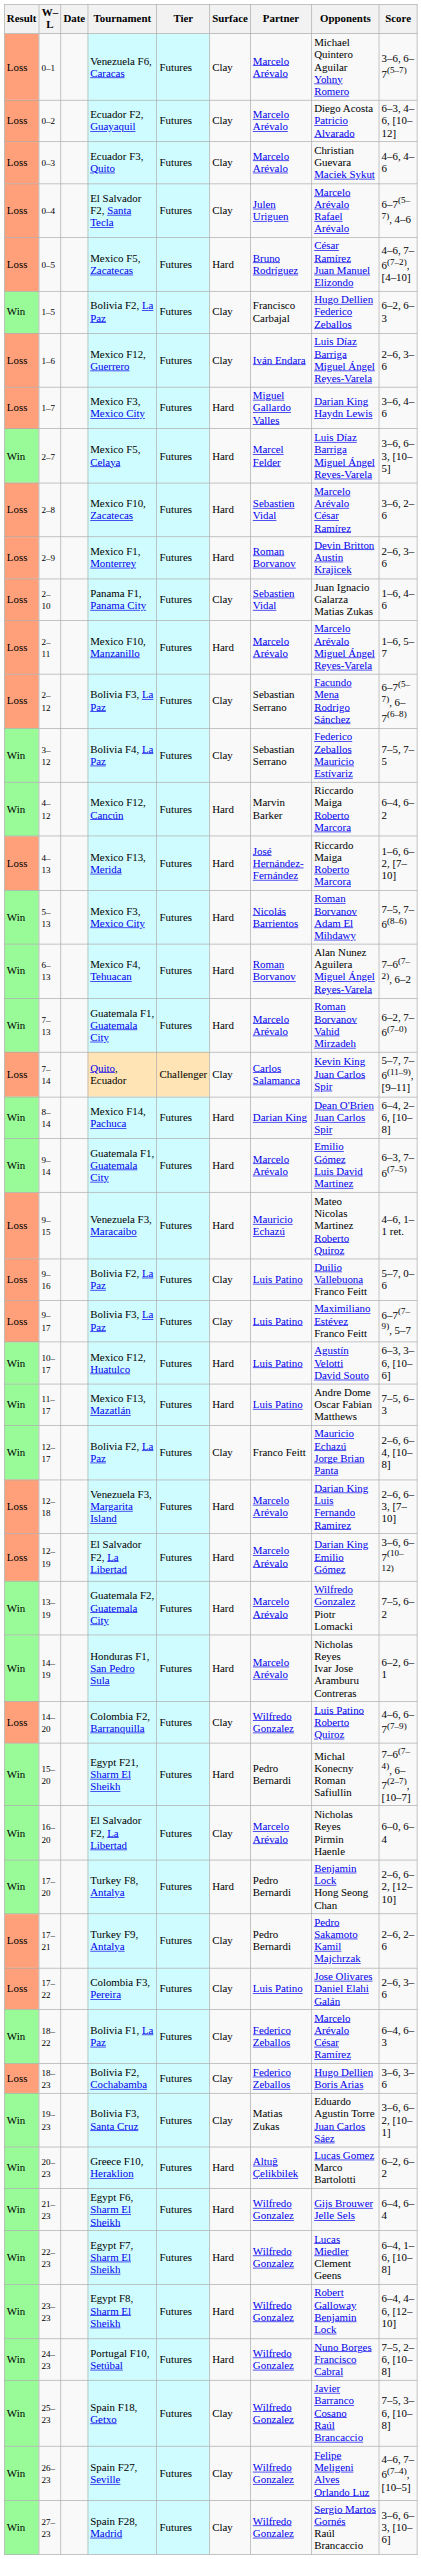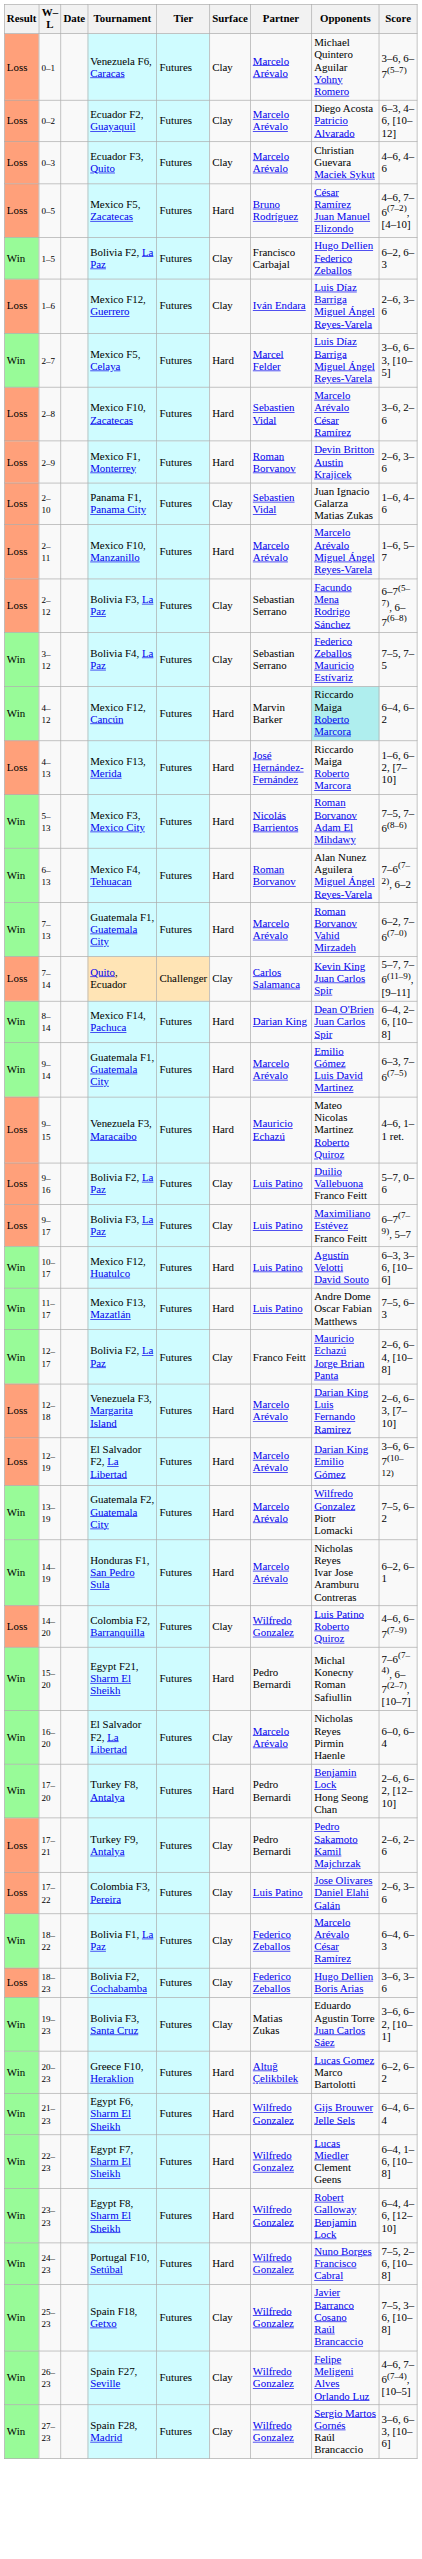 <table class="sortable wikitable">
 <tr>
 <th>Result</th>
 <th class="unsortable">W–L</th>
 <th>Date</th>
 <th>Tournament</th>
 <th>Tier</th>
 <th>Surface</th>
 <th>Partner</th>
 <th>Opponents</th>
 <th class="unsortable">Score</th>
 </tr>
 <tr>
 <td bgcolor=FFA07A>Loss</td>
 <td><small>0–1</small></td>
 <td></td>
 <td style="background:#cffcff;">Venezuela F6, <a href='#'>Caracas</a></td>
 <td style="background:#cffcff;">Futures</td>
 <td>Clay</td>
 <td> <a href='#'>Marcelo Arévalo</a></td>
 <td> Michael Quintero Aguilar <br>  <a href='#'>Yohny Romero</a></td>
 <td>3–6, 6–7<sup>(5–7)</sup></td>
 </tr>
 <tr>
 <td bgcolor=FFA07A>Loss</td>
 <td><small>0–2</small></td>
 <td></td>
 <td style="background:#cffcff;">Ecuador F2, <a href='#'>Guayaquil</a></td>
 <td style="background:#cffcff;">Futures</td>
 <td>Clay</td>
 <td> <a href='#'>Marcelo Arévalo</a></td>
 <td> Diego Acosta <br>  <a href='#'>Patricio Alvarado</a></td>
 <td>6–3, 4–6, [10–12]</td>
 </tr>
 <tr>
 <td bgcolor=FFA07A>Loss</td>
 <td><small>0–3</small></td>
 <td></td>
 <td style="background:#cffcff;">Ecuador F3, <a href='#'>Quito</a></td>
 <td style="background:#cffcff;">Futures</td>
 <td>Clay</td>
 <td> <a href='#'>Marcelo Arévalo</a></td>
 <td> Christian Guevara <br>  <a href='#'>Maciek Sykut</a></td>
 <td>4–6, 4–6</td>
 </tr>
 <tr>
 <td bgcolor=FFA07A>Loss</td>
-<td><small>0–4</small></td>
-<td></td>
-<td style="background:#cffcff;">El Salvador F2, <a href='#'>Santa Tecla</a></td>
-<td style="background:#cffcff;">Futures</td>
-<td>Clay</td>
-<td> <a href='#'>Julen Uriguen</a></td>
-<td> <a href='#'>Marcelo Arévalo</a> <br>  <a href='#'>Rafael Arévalo</a></td>
-<td>6–7<sup>(5–7)</sup>, 4–6</td>
-</tr>
-<tr>
-<td bgcolor=FFA07A>Loss</td>
 <td><small>0–5</small></td>
 <td></td>
 <td style="background:#cffcff;">Mexico F5, <a href='#'>Zacatecas</a></td>
 <td style="background:#cffcff;">Futures</td>
 <td>Hard</td>
 <td> <a href='#'>Bruno Rodríguez</a></td>
 <td> <a href='#'>César Ramírez</a> <br>  <a href='#'>Juan Manuel Elizondo</a></td>
 <td>4–6, 7–6<sup>(7–2)</sup>, [4–10]</td>
 </tr>
 <tr>
 <td bgcolor=98FB98>Win</td>
 <td><small>1–5</small></td>
 <td></td>
 <td style="background:#cffcff;">Bolivia F2, <a href='#'>La Paz</a></td>
 <td style="background:#cffcff;">Futures</td>
 <td>Clay</td>
 <td> Francisco Carbajal</td>
 <td> <a href='#'>Hugo Dellien</a> <br>  <a href='#'>Federico Zeballos</a></td>
 <td>6–2, 6–3</td>
 </tr>
 <tr>
 <td bgcolor=FFA07A>Loss</td>
 <td><small>1–6</small></td>
 <td></td>
 <td style="background:#cffcff;">Mexico F12, <a href='#'>Guerrero</a></td>
 <td style="background:#cffcff;">Futures</td>
 <td>Clay</td>
 <td> <a href='#'>Iván Endara</a></td>
 <td> <a href='#'>Luis Díaz Barriga</a> <br>  <a href='#'>Miguel Ángel Reyes-Varela</a></td>
 <td>2–6, 3–6</td>
-</tr>
-<tr>
-<td bgcolor=FFA07A>Loss</td>
-<td><small>1–7</small></td>
-<td></td>
-<td style="background:#cffcff;">Mexico F3, <a href='#'>Mexico City</a></td>
-<td style="background:#cffcff;">Futures</td>
-<td>Hard</td>
-<td> <a href='#'>Miguel Gallardo Valles</a></td>
-<td> <a href='#'>Darian King</a> <br>  <a href='#'>Haydn Lewis</a></td>
-<td>3–6, 4–6</td>
 </tr>
 <tr>
 <td bgcolor=98FB98>Win</td>
 <td><small>2–7</small></td>
 <td></td>
 <td style="background:#cffcff;">Mexico F5, <a href='#'>Celaya</a></td>
 <td style="background:#cffcff;">Futures</td>
 <td>Hard</td>
 <td> <a href='#'>Marcel Felder</a></td>
 <td> <a href='#'>Luis Díaz Barriga</a> <br>  <a href='#'>Miguel Ángel Reyes-Varela</a></td>
 <td>3–6, 6–3, [10–5]</td>
 </tr>
 <tr>
 <td bgcolor=FFA07A>Loss</td>
 <td><small>2–8</small></td>
 <td></td>
 <td style="background:#cffcff;">Mexico F10, <a href='#'>Zacatecas</a></td>
 <td style="background:#cffcff;">Futures</td>
 <td>Hard</td>
 <td> <a href='#'>Sebastien Vidal</a></td>
 <td> <a href='#'>Marcelo Arévalo</a> <br>  <a href='#'>César Ramírez</a></td>
 <td>3–6, 2–6</td>
 </tr>
 <tr>
 <td bgcolor=FFA07A>Loss</td>
 <td><small>2–9</small></td>
 <td></td>
 <td style="background:#cffcff;">Mexico F1, <a href='#'>Monterrey</a></td>
 <td style="background:#cffcff;">Futures</td>
 <td>Hard</td>
 <td> <a href='#'>Roman Borvanov</a></td>
 <td> <a href='#'>Devin Britton</a> <br>  <a href='#'>Austin Krajicek</a></td>
 <td>2–6, 3–6</td>
 </tr>
 <tr>
 <td bgcolor=FFA07A>Loss</td>
 <td><small>2–10</small></td>
 <td></td>
 <td style="background:#cffcff;">Panama F1, <a href='#'>Panama City</a></td>
 <td style="background:#cffcff;">Futures</td>
 <td>Clay</td>
 <td> <a href='#'>Sebastien Vidal</a></td>
 <td> Juan Ignacio Galarza <br>  Matias Zukas</td>
 <td>1–6, 4–6</td>
 </tr>
 <tr>
 <td bgcolor=FFA07A>Loss</td>
 <td><small>2–11</small></td>
 <td></td>
 <td style="background:#cffcff;">Mexico F10, <a href='#'>Manzanillo</a></td>
 <td style="background:#cffcff;">Futures</td>
 <td>Hard</td>
 <td> <a href='#'>Marcelo Arévalo</a></td>
 <td> <a href='#'>Marcelo Arévalo</a> <br>  <a href='#'>Miguel Ángel Reyes-Varela</a></td>
 <td>1–6, 5–7</td>
 </tr>
 <tr>
 <td bgcolor=FFA07A>Loss</td>
 <td><small>2–12</small></td>
 <td></td>
 <td style="background:#cffcff;">Bolivia F3, <a href='#'>La Paz</a></td>
 <td style="background:#cffcff;">Futures</td>
 <td>Clay</td>
 <td> Sebastian Serrano</td>
 <td> <a href='#'>Facundo Mena</a> <br>  <a href='#'>Rodrigo Sánchez</a></td>
 <td>6–7<sup>(5–7)</sup>, 6–7<sup>(6–8)</sup></td>
 </tr>
 <tr>
 <td bgcolor=98FB98>Win</td>
 <td><small>3–12</small></td>
 <td></td>
 <td style="background:#cffcff;">Bolivia F4, <a href='#'>La Paz</a></td>
 <td style="background:#cffcff;">Futures</td>
 <td>Clay</td>
 <td> Sebastian Serrano</td>
 <td> <a href='#'>Federico Zeballos</a> <br>  <a href='#'>Mauricio Estívariz</a></td>
 <td>7–5, 7–5</td>
 </tr>
 <tr>
 <td bgcolor=98FB98>Win</td>
 <td><small>4–12</small></td>
 <td></td>
 <td style="background:#cffcff;">Mexico F12, <a href='#'>Cancún</a></td>
 <td style="background:#cffcff;">Futures</td>
 <td>Hard</td>
 <td> Marvin Barker</td>
-<td> Riccardo Maiga <br>  <a href='#'>Roberto Marcora</a></td>
+<td style="background: paleturquoise;"> Riccardo Maiga <br>  <a href='#'>Roberto Marcora</a></td>
 <td>6–4, 6–2</td>
 </tr>
 <tr>
 <td bgcolor=FFA07A>Loss</td>
 <td><small>4–13</small></td>
 <td></td>
 <td style="background:#cffcff;">Mexico F13, <a href='#'>Merida</a></td>
 <td style="background:#cffcff;">Futures</td>
 <td>Hard</td>
 <td> <a href='#'>José Hernández-Fernández</a></td>
 <td> Riccardo Maiga <br>  <a href='#'>Roberto Marcora</a></td>
 <td>1–6, 6–2, [7–10]</td>
 </tr>
 <tr>
 <td bgcolor=98FB98>Win</td>
 <td><small>5–13</small></td>
 <td></td>
 <td style="background:#cffcff;">Mexico F3, <a href='#'>Mexico City</a></td>
 <td style="background:#cffcff;">Futures</td>
 <td>Hard</td>
 <td> <a href='#'>Nicolás Barrientos</a></td>
 <td> <a href='#'>Roman Borvanov</a> <br>  <a href='#'>Adam El Mihdawy</a></td>
 <td>7–5, 7–6<sup>(8–6)</sup></td>
 </tr>
 <tr>
 <td bgcolor=98FB98>Win</td>
 <td><small>6–13</small></td>
 <td></td>
 <td style="background:#cffcff;">Mexico F4, <a href='#'>Tehuacan</a></td>
 <td style="background:#cffcff;">Futures</td>
 <td>Hard</td>
 <td> <a href='#'>Roman Borvanov</a></td>
 <td> Alan Nunez Aguilera <br>  <a href='#'>Miguel Ángel Reyes-Varela</a></td>
 <td>7–6<sup>(7–2)</sup>, 6–2</td>
 </tr>
 <tr>
 <td bgcolor=98FB98>Win</td>
 <td><small>7–13</small></td>
 <td></td>
 <td style="background:#cffcff;">Guatemala F1, <a href='#'>Guatemala City</a></td>
 <td style="background:#cffcff;">Futures</td>
 <td>Hard</td>
 <td> <a href='#'>Marcelo Arévalo</a></td>
 <td> <a href='#'>Roman Borvanov</a> <br>  <a href='#'>Vahid Mirzadeh</a></td>
 <td>6–2, 7–6<sup>(7–0)</sup></td>
 </tr>
 <tr>
 <td bgcolor=FFA07A>Loss</td>
 <td><small>7–14</small></td>
 <td></td>
 <td style="background:moccasin;"><a href='#'>Quito</a>, Ecuador</td>
 <td style="background:moccasin;">Challenger</td>
 <td>Clay</td>
 <td> <a href='#'>Carlos Salamanca</a></td>
 <td> <a href='#'>Kevin King</a> <br>  <a href='#'>Juan Carlos Spir</a></td>
 <td>5–7, 7–6<sup>(11–9)</sup>, [9–11]</td>
 </tr>
 <tr>
 <td bgcolor=98FB98>Win</td>
 <td><small>8–14</small></td>
 <td></td>
 <td style="background:#cffcff;">Mexico F14, <a href='#'>Pachuca</a></td>
 <td style="background:#cffcff;">Futures</td>
 <td>Hard</td>
 <td> <a href='#'>Darian King</a></td>
 <td> <a href='#'>Dean O'Brien</a> <br>  <a href='#'>Juan Carlos Spir</a></td>
 <td>6–4, 2–6, [10–8]</td>
 </tr>
 <tr>
 <td bgcolor=98FB98>Win</td>
 <td><small>9–14</small></td>
 <td></td>
 <td style="background:#cffcff;">Guatemala F1, <a href='#'>Guatemala City</a></td>
 <td style="background:#cffcff;">Futures</td>
 <td>Hard</td>
 <td> <a href='#'>Marcelo Arévalo</a></td>
 <td> <a href='#'>Emilio Gómez</a> <br>  <a href='#'>Luis David Martinez</a></td>
 <td>6–3, 7–6<sup>(7–5)</sup></td>
 </tr>
 <tr>
 <td bgcolor=FFA07A>Loss</td>
 <td><small>9–15</small></td>
 <td></td>
 <td style="background:#cffcff;">Venezuela F3, <a href='#'>Maracaibo</a></td>
 <td style="background:#cffcff;">Futures</td>
 <td>Hard</td>
 <td> <a href='#'>Mauricio Echazú</a></td>
 <td> Mateo Nicolas Martinez <br>  <a href='#'>Roberto Quiroz</a></td>
 <td>4–6, 1–1 ret.</td>
 </tr>
 <tr>
 <td bgcolor=FFA07A>Loss</td>
 <td><small>9–16</small></td>
 <td></td>
 <td style="background:#cffcff;">Bolivia F2, <a href='#'>La Paz</a></td>
 <td style="background:#cffcff;">Futures</td>
 <td>Clay</td>
 <td> <a href='#'>Luis Patino</a></td>
 <td> <a href='#'>Duilio Vallebuona</a> <br>  Franco Feitt</td>
 <td>5–7, 0–6</td>
 </tr>
 <tr>
 <td bgcolor=FFA07A>Loss</td>
 <td><small>9–17</small></td>
 <td></td>
 <td style="background:#cffcff;">Bolivia F3, <a href='#'>La Paz</a></td>
 <td style="background:#cffcff;">Futures</td>
 <td>Clay</td>
 <td> <a href='#'>Luis Patino</a></td>
 <td> <a href='#'>Maximiliano Estévez</a> <br>  Franco Feitt</td>
 <td>6–7<sup>(7–9)</sup>, 5–7</td>
 </tr>
 <tr>
 <td bgcolor=98FB98>Win</td>
 <td><small>10–17</small></td>
 <td></td>
 <td style="background:#cffcff;">Mexico F12, <a href='#'>Huatulco</a></td>
 <td style="background:#cffcff;">Futures</td>
 <td>Hard</td>
 <td> <a href='#'>Luis Patino</a></td>
 <td> <a href='#'>Agustín Velotti</a> <br>  <a href='#'>David Souto</a></td>
 <td>6–3, 3–6, [10–6]</td>
 </tr>
 <tr>
 <td bgcolor=98FB98>Win</td>
 <td><small>11–17</small></td>
 <td></td>
 <td style="background:#cffcff;">Mexico F13, <a href='#'>Mazatlán</a></td>
 <td style="background:#cffcff;">Futures</td>
 <td>Hard</td>
 <td> <a href='#'>Luis Patino</a></td>
 <td> Andre Dome <br>  Oscar Fabian Matthews</td>
 <td>7–5, 6–3</td>
 </tr>
 <tr>
 <td bgcolor=98FB98>Win</td>
 <td><small>12–17</small></td>
 <td></td>
 <td style="background:#cffcff;">Bolivia F2, <a href='#'>La Paz</a></td>
 <td style="background:#cffcff;">Futures</td>
 <td>Clay</td>
 <td> Franco Feitt</td>
 <td> <a href='#'>Mauricio Echazú</a> <br>  <a href='#'>Jorge Brian Panta</a></td>
 <td>2–6, 6–4, [10–8]</td>
 </tr>
 <tr>
 <td bgcolor=FFA07A>Loss</td>
 <td><small>12–18</small></td>
 <td></td>
 <td style="background:#cffcff;">Venezuela F3, <a href='#'>Margarita Island</a></td>
 <td style="background:#cffcff;">Futures</td>
 <td>Hard</td>
 <td> <a href='#'>Marcelo Arévalo</a></td>
 <td> <a href='#'>Darian King</a> <br>  <a href='#'>Luis Fernando Ramirez</a></td>
 <td>2–6, 6–3, [7–10]</td>
 </tr>
 <tr>
 <td bgcolor=FFA07A>Loss</td>
 <td><small>12–19</small></td>
 <td></td>
 <td style="background:#cffcff;">El Salvador F2, <a href='#'>La Libertad</a></td>
 <td style="background:#cffcff;">Futures</td>
 <td>Hard</td>
 <td> <a href='#'>Marcelo Arévalo</a></td>
 <td> <a href='#'>Darian King</a> <br>  <a href='#'>Emilio Gómez</a></td>
 <td>3–6, 6–7<sup>(10–12)</sup></td>
 </tr>
 <tr>
 <td bgcolor=98FB98>Win</td>
 <td><small>13–19</small></td>
 <td></td>
 <td style="background:#cffcff;">Guatemala F2, <a href='#'>Guatemala City</a></td>
 <td style="background:#cffcff;">Futures</td>
 <td>Hard</td>
 <td> <a href='#'>Marcelo Arévalo</a></td>
 <td> <a href='#'>Wilfredo Gonzalez</a> <br>  Piotr Lomacki</td>
 <td>7–5, 6–2</td>
 </tr>
 <tr>
 <td bgcolor=98FB98>Win</td>
 <td><small>14–19</small></td>
 <td></td>
 <td style="background:#cffcff;">Honduras F1, <a href='#'>San Pedro Sula</a></td>
 <td style="background:#cffcff;">Futures</td>
 <td>Hard</td>
 <td> <a href='#'>Marcelo Arévalo</a></td>
 <td> Nicholas Reyes <br>  Ivar Jose Aramburu Contreras</td>
 <td>6–2, 6–1</td>
 </tr>
 <tr>
 <td bgcolor=FFA07A>Loss</td>
 <td><small>14–20</small></td>
 <td></td>
 <td style="background:#cffcff;">Colombia F2, <a href='#'>Barranquilla</a></td>
 <td style="background:#cffcff;">Futures</td>
 <td>Clay</td>
 <td> <a href='#'>Wilfredo Gonzalez</a></td>
 <td> <a href='#'>Luis Patino</a> <br>  <a href='#'>Roberto Quiroz</a></td>
 <td>4–6, 6–7<sup>(7–9)</sup></td>
 </tr>
 <tr>
 <td bgcolor=98FB98>Win</td>
 <td><small>15–20</small></td>
 <td></td>
 <td style="background:#cffcff;">Egypt F21, <a href='#'>Sharm El Sheikh</a></td>
 <td style="background:#cffcff;">Futures</td>
 <td>Hard</td>
 <td> Pedro Bernardi</td>
 <td> Michal Konecny <br>  Roman Safiullin</td>
 <td>7–6<sup>(7–4)</sup>, 6–7<sup>(2–7)</sup>, [10–7]</td>
 </tr>
 <tr>
 <td bgcolor=98FB98>Win</td>
 <td><small>16–20</small></td>
 <td></td>
 <td style="background:#cffcff;">El Salvador F2, <a href='#'>La Libertad</a></td>
 <td style="background:#cffcff;">Futures</td>
 <td>Clay</td>
 <td> <a href='#'>Marcelo Arévalo</a></td>
 <td> Nicholas Reyes <br>  Pirmin Haenle</td>
 <td>6–0, 6–4</td>
 </tr>
 <tr>
 <td bgcolor=98FB98>Win</td>
 <td><small>17–20</small></td>
 <td></td>
 <td style="background:#cffcff;">Turkey F8, <a href='#'>Antalya</a></td>
 <td style="background:#cffcff;">Futures</td>
 <td>Hard</td>
 <td> Pedro Bernardi</td>
 <td> <a href='#'>Benjamin Lock</a> <br>  Hong Seong Chan</td>
 <td>2–6, 6–2, [12–10]</td>
 </tr>
 <tr>
 <td bgcolor=FFA07A>Loss</td>
 <td><small>17–21</small></td>
 <td></td>
 <td style="background:#cffcff;">Turkey F9, <a href='#'>Antalya</a></td>
 <td style="background:#cffcff;">Futures</td>
 <td>Clay</td>
 <td> Pedro Bernardi</td>
 <td> <a href='#'>Pedro Sakamoto</a> <br>  <a href='#'>Kamil Majchrzak</a></td>
 <td>2–6, 2–6</td>
 </tr>
 <tr>
 <td bgcolor=FFA07A>Loss</td>
 <td><small>17–22</small></td>
 <td></td>
 <td style="background:#cffcff;">Colombia F3, <a href='#'>Pereira</a></td>
 <td style="background:#cffcff;">Futures</td>
 <td>Clay</td>
 <td> <a href='#'>Luis Patino</a></td>
 <td> <a href='#'>Jose Olivares</a> <br>  <a href='#'>Daniel Elahi Galán</a></td>
 <td>2–6, 3–6</td>
 </tr>
 <tr>
 <td bgcolor=98FB98>Win</td>
 <td><small>18–22</small></td>
 <td></td>
 <td style="background:#cffcff;">Bolivia F1, <a href='#'>La Paz</a></td>
 <td style="background:#cffcff;">Futures</td>
 <td>Clay</td>
 <td> <a href='#'>Federico Zeballos</a></td>
 <td> <a href='#'>Marcelo Arévalo</a> <br>  <a href='#'>César Ramírez</a></td>
 <td>6–4, 6–3</td>
 </tr>
 <tr>
 <td bgcolor=FFA07A>Loss</td>
 <td><small>18–23</small></td>
 <td></td>
 <td style="background:#cffcff;">Bolivia F2, <a href='#'>Cochabamba</a></td>
 <td style="background:#cffcff;">Futures</td>
 <td>Clay</td>
 <td> <a href='#'>Federico Zeballos</a></td>
 <td> <a href='#'>Hugo Dellien</a> <br>  <a href='#'>Boris Arias</a></td>
 <td>3–6, 3–6</td>
 </tr>
 <tr>
 <td bgcolor=98FB98>Win</td>
 <td><small>19–23</small></td>
 <td></td>
 <td style="background:#cffcff;">Bolivia F3, <a href='#'>Santa Cruz</a></td>
 <td style="background:#cffcff;">Futures</td>
 <td>Clay</td>
 <td> Matias Zukas</td>
 <td> Eduardo Agustin Torre <br>  <a href='#'>Juan Carlos Sáez</a></td>
 <td>3–6, 6–2, [10–1]</td>
 </tr>
 <tr>
 <td bgcolor=98FB98>Win</td>
 <td><small>20–23</small></td>
 <td></td>
 <td style="background:#cffcff;">Greece F10, <a href='#'>Heraklion</a></td>
 <td style="background:#cffcff;">Futures</td>
 <td>Hard</td>
 <td> <a href='#'>Altuğ Çelikbilek</a></td>
 <td> <a href='#'>Lucas Gomez</a> <br>  Marco Bartolotti</td>
 <td>6–2, 6–2</td>
 </tr>
 <tr>
 <td bgcolor=98FB98>Win</td>
 <td><small>21–23</small></td>
 <td></td>
 <td style="background:#cffcff;">Egypt F6, <a href='#'>Sharm El Sheikh</a></td>
 <td style="background:#cffcff;">Futures</td>
 <td>Hard</td>
 <td> <a href='#'>Wilfredo Gonzalez</a></td>
 <td> <a href='#'>Gijs Brouwer</a> <br>  <a href='#'>Jelle Sels</a></td>
 <td>6–4, 6–4</td>
 </tr>
 <tr>
 <td bgcolor=98FB98>Win</td>
 <td><small>22–23</small></td>
 <td></td>
 <td style="background:#cffcff;">Egypt F7, <a href='#'>Sharm El Sheikh</a></td>
 <td style="background:#cffcff;">Futures</td>
 <td>Hard</td>
 <td> <a href='#'>Wilfredo Gonzalez</a></td>
 <td> <a href='#'>Lucas Miedler</a> <br>  Clement Geens</td>
 <td>6–4, 1–6, [10–8]</td>
 </tr>
 <tr>
 <td bgcolor=98FB98>Win</td>
 <td><small>23–23</small></td>
 <td></td>
 <td style="background:#cffcff;">Egypt F8, <a href='#'>Sharm El Sheikh</a></td>
 <td style="background:#cffcff;">Futures</td>
 <td>Hard</td>
 <td> <a href='#'>Wilfredo Gonzalez</a></td>
 <td> <a href='#'>Robert Galloway</a> <br>  <a href='#'>Benjamin Lock</a></td>
 <td>6–4, 4–6, [12–10]</td>
 </tr>
 <tr>
 <td bgcolor=98FB98>Win</td>
 <td><small>24–23</small></td>
 <td></td>
 <td style="background:#cffcff;">Portugal F10, <a href='#'>Setúbal</a></td>
 <td style="background:#cffcff;">Futures</td>
 <td>Hard</td>
 <td> <a href='#'>Wilfredo Gonzalez</a></td>
 <td> <a href='#'>Nuno Borges</a> <br>  <a href='#'>Francisco Cabral</a></td>
 <td>7–5, 2–6, [10–8]</td>
 </tr>
 <tr>
 <td bgcolor=98FB98>Win</td>
 <td><small>25–23</small></td>
 <td></td>
 <td style="background:#cffcff;">Spain F18, <a href='#'>Getxo</a></td>
 <td style="background:#cffcff;">Futures</td>
 <td>Clay</td>
 <td> <a href='#'>Wilfredo Gonzalez</a></td>
 <td> <a href='#'>Javier Barranco Cosano</a> <br>  <a href='#'>Raúl Brancaccio</a></td>
 <td>7–5, 3–6, [10–8]</td>
 </tr>
 <tr>
 <td bgcolor=98FB98>Win</td>
 <td><small>26–23</small></td>
 <td></td>
 <td style="background:#cffcff;">Spain F27, <a href='#'>Seville</a></td>
 <td style="background:#cffcff;">Futures</td>
 <td>Clay</td>
 <td> <a href='#'>Wilfredo Gonzalez</a></td>
 <td> <a href='#'>Felipe Meligeni Alves</a> <br>  <a href='#'>Orlando Luz</a></td>
 <td>4–6, 7–6<sup>(7–4)</sup>, [10–5]</td>
 </tr>
 <tr>
 <td bgcolor=98FB98>Win</td>
 <td><small>27–23</small></td>
 <td></td>
 <td style="background:#cffcff;">Spain F28, <a href='#'>Madrid</a></td>
 <td style="background:#cffcff;">Futures</td>
 <td>Clay</td>
 <td> <a href='#'>Wilfredo Gonzalez</a></td>
 <td> <a href='#'>Sergio Martos Gornés</a> <br>  Raúl Brancaccio</td>
 <td>3–6, 6–3, [10–6]</td>
 </tr>
 </table>
